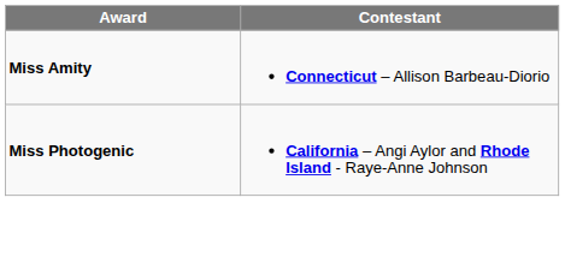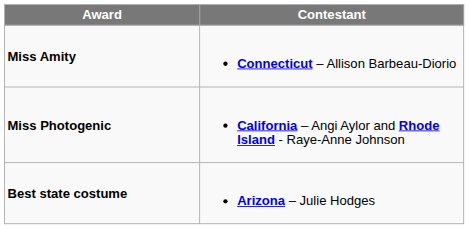 <table class="wikitable sortable" style="font-size: 95%;">
 <tr>
 <th width="220" style="background-color:#787878;color:#FFFFFF;">Award</th>
 <th width="300" style="background-color:#787878;color:#FFFFFF;">Contestant</th>
 </tr>
 <tr>
 <td><strong>Miss Amity</strong></td>
 <td><br><ul><li><strong><a href='#'>Connecticut</a></strong> – Allison Barbeau-Diorio</li></ul></td>
 </tr>
 <tr>
 <td><strong>Miss Photogenic</strong></td>
 <td><br><ul><li><strong><a href='#'>California</a></strong> – Angi Aylor and <strong><a href='#'>Rhode Island</a></strong> - Raye-Anne Johnson</li></ul></td>
 </tr>
+<tr>
+<td><strong>Best state costume</strong></td>
+<td><br><ul><li><strong><a href='#'>Arizona</a></strong> – Julie Hodges</li></ul></td>
+</tr>
 </table>
